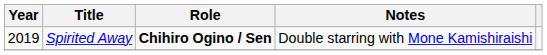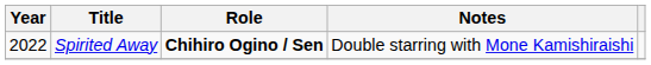 <table class="wikitable sortable">
 <tr>
 <th>Year</th>
 <th>Title</th>
 <th>Role</th>
 <th class="unsortable">Notes</th>
 <th class="unsortable"></th>
 </tr>
 <tr>
-<td>2019</td>
+<td>2022</td>
 <td><em><a href='#'>Spirited Away</a></em></td>
 <td><strong>Chihiro Ogino / Sen</strong></td>
 <td>Double starring with <a href='#'>Mone Kamishiraishi</a></td>
 <td></td>
 </tr>
 <tr>
 </tr>
 </table>
